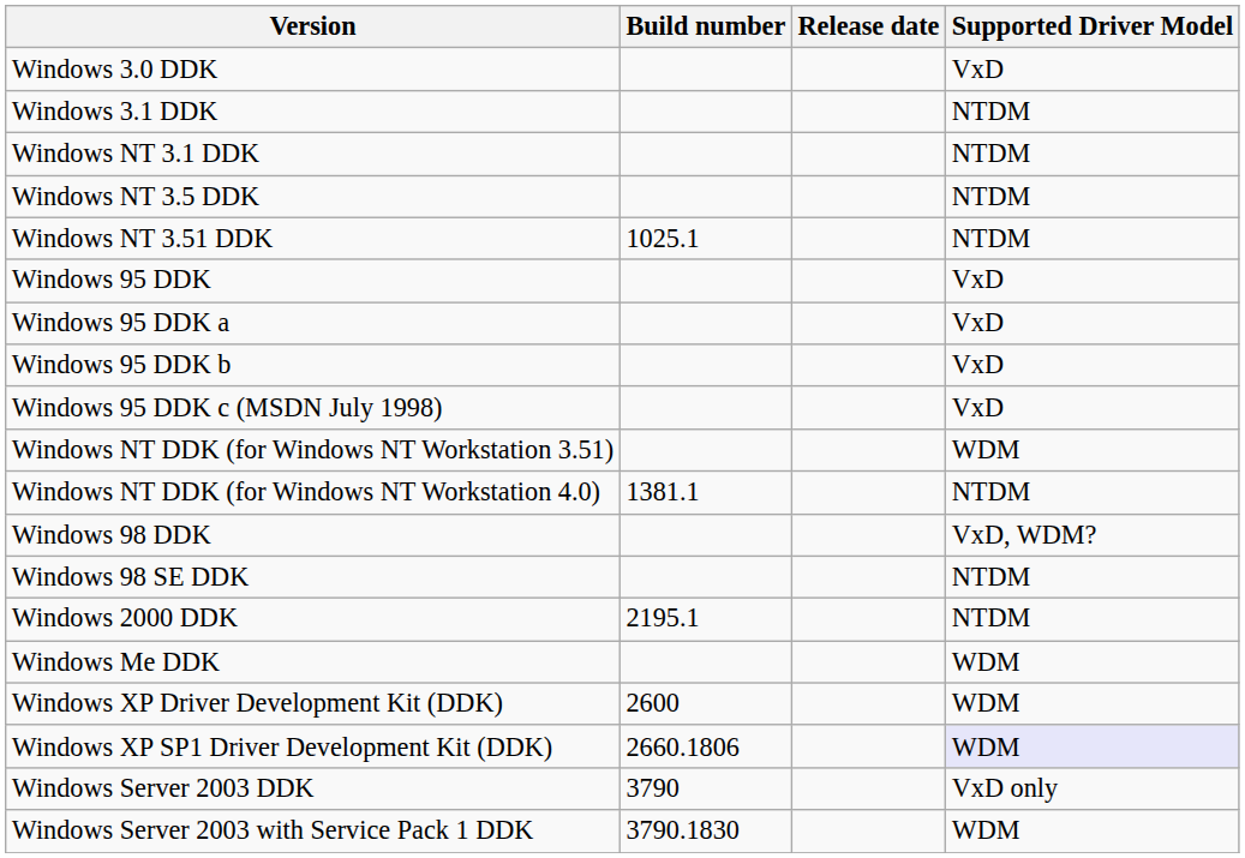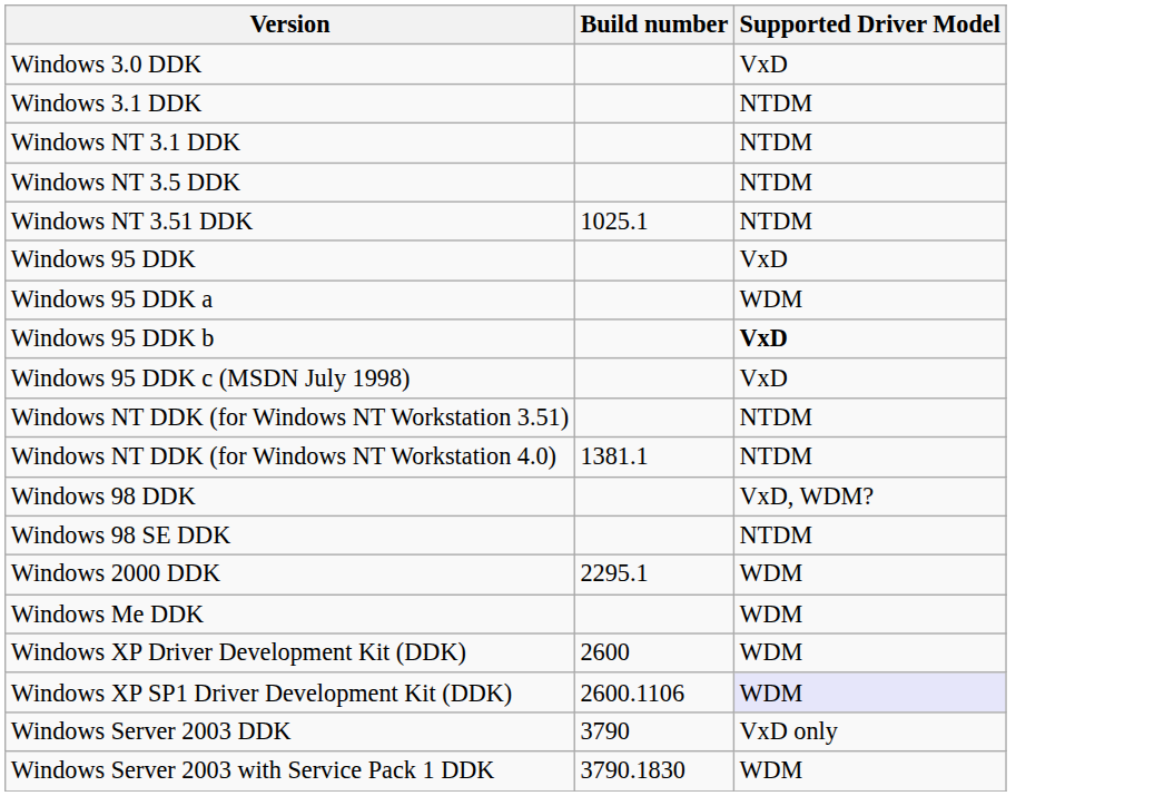 <table class="wikitable">
 <tr>
 <th>Version</th>
 <th>Build number</th>
-<th>Release date</th>
 <th>Supported Driver Model</th>
 </tr>
 <tr>
 <td>Windows 3.0 DDK</td>
-<td></td>
 <td></td>
 <td>VxD</td>
 </tr>
 <tr>
 <td>Windows 3.1 DDK</td>
 <td></td>
-<td></td>
 <td>NTDM</td>
 </tr>
 <tr>
 <td>Windows NT 3.1 DDK</td>
-<td></td>
 <td></td>
 <td>NTDM</td>
 </tr>
 <tr>
 <td>Windows NT 3.5 DDK</td>
 <td></td>
-<td></td>
 <td>NTDM</td>
 </tr>
 <tr>
 <td>Windows NT 3.51 DDK</td>
 <td>1025.1</td>
-<td></td>
 <td>NTDM</td>
 </tr>
 <tr>
 <td>Windows 95 DDK</td>
-<td></td>
 <td></td>
 <td>VxD</td>
 </tr>
 <tr>
 <td>Windows 95 DDK a</td>
 <td></td>
-<td></td>
-<td>VxD</td>
+<td>WDM</td>
 </tr>
 <tr>
 <td>Windows 95 DDK b</td>
 <td></td>
-<td></td>
-<td>VxD</td>
+<td><strong>VxD</strong></td>
 </tr>
 <tr>
 <td>Windows 95 DDK c (MSDN July 1998)</td>
-<td></td>
 <td></td>
 <td>VxD</td>
 </tr>
 <tr>
 <td>Windows NT DDK (for Windows NT Workstation 3.51)</td>
 <td></td>
-<td></td>
-<td>WDM</td>
+<td>NTDM</td>
 </tr>
 <tr>
 <td>Windows NT DDK (for Windows NT Workstation 4.0)</td>
 <td>1381.1</td>
-<td></td>
 <td>NTDM</td>
 </tr>
 <tr>
 <td>Windows 98 DDK</td>
-<td></td>
 <td></td>
 <td>VxD, WDM?</td>
 </tr>
 <tr>
 <td>Windows 98 SE DDK</td>
 <td></td>
-<td></td>
 <td>NTDM</td>
 </tr>
 <tr>
 <td>Windows 2000 DDK</td>
-<td>2195.1</td>
-<td></td>
-<td>NTDM</td>
+<td>2295.1</td>
+<td>WDM</td>
 </tr>
 <tr>
 <td>Windows Me DDK</td>
-<td></td>
 <td></td>
 <td>WDM</td>
 </tr>
 <tr>
 <td>Windows XP Driver Development Kit (DDK)</td>
 <td>2600</td>
-<td></td>
 <td>WDM</td>
 </tr>
 <tr>
 <td>Windows XP SP1 Driver Development Kit (DDK)</td>
-<td>2660.1806</td>
-<td></td>
+<td>2600.1106</td>
 <td style="background: lavender;">WDM</td>
 </tr>
 <tr>
 <td>Windows Server 2003 DDK</td>
 <td>3790</td>
-<td></td>
 <td>VxD only</td>
 </tr>
 <tr>
 <td>Windows Server 2003 with Service Pack 1 DDK</td>
 <td>3790.1830</td>
-<td></td>
 <td>WDM</td>
 </tr>
 </table>
